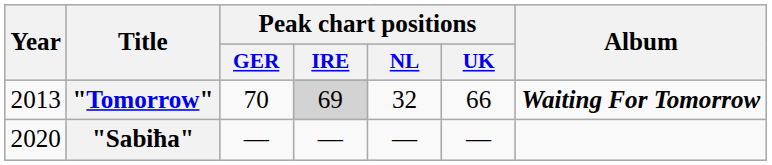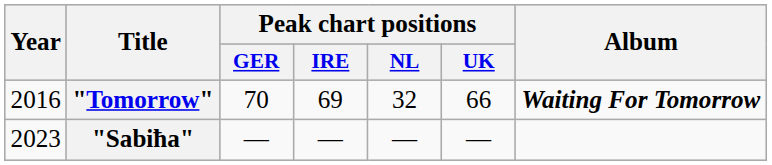 <table class="wikitable plainrowheaders" style="text-align:center;">
 <tr>
 <th scope="col" rowspan="2">Year</th>
 <th scope="col" rowspan="2">Title</th>
 <th scope="col" colspan="4">Peak chart positions</th>
 <th scope="col" rowspan="2">Album</th>
 </tr>
 <tr>
 <th scope="col" style="width:3em;font-size:85%;"><a href='#'>GER</a></th>
 <th scope="col" style="width:3em;font-size:85%;"><a href='#'>IRE</a><br></th>
 <th scope="col" style="width:3em;font-size:85%;"><a href='#'>NL</a><br></th>
 <th scope="col" style="width:3em;font-size:85%;"><a href='#'>UK</a><br></th>
 </tr>
 <tr>
-<td>2013</td>
+<td>2016</td>
 <th scope="row">"<a href='#'>Tomorrow</a>"</th>
 <td>70</td>
-<td style="background: lightgrey;">69</td>
+<td>69</td>
 <td>32</td>
 <td>66</td>
 <td><strong><em>Waiting For Tomorrow</em></strong></td>
 </tr>
 <tr>
-<td>2020</td>
+<td>2023</td>
 <th scope="row">"Sabiħa"</th>
 <td>—</td>
 <td>—</td>
 <td>—</td>
 <td>—</td>
 <td></td>
 </tr>
 </table>
